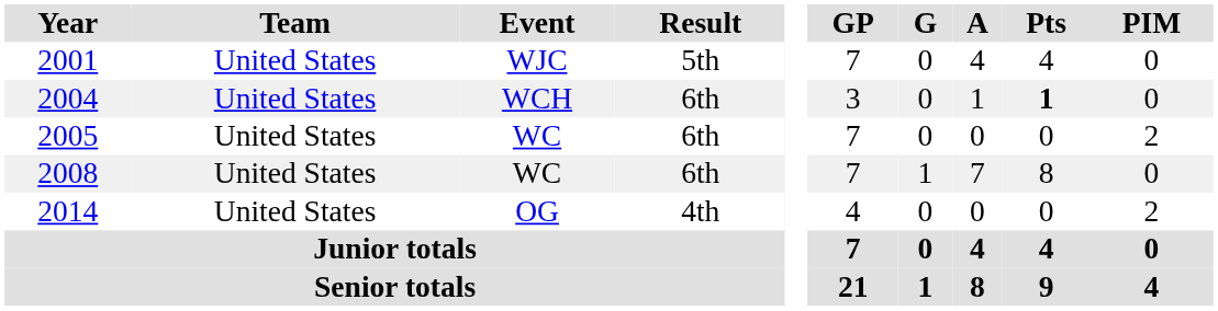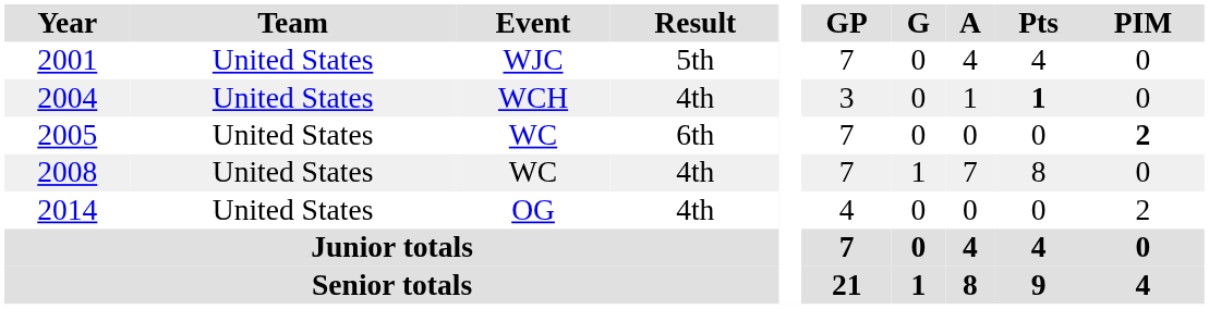 <table border="0" cellpadding="1" cellspacing="0" style="text-align:center; width:40em">
 <tr ALIGN="center" bgcolor="#e0e0e0">
 <th>Year</th>
 <th>Team</th>
 <th>Event</th>
 <th>Result</th>
 <th rowspan="99" bgcolor="#ffffff"> </th>
 <th>GP</th>
 <th>G</th>
 <th>A</th>
 <th>Pts</th>
 <th>PIM</th>
 </tr>
 <tr>
 <td><a href='#'>2001</a></td>
 <td><a href='#'>United States</a></td>
 <td><a href='#'>WJC</a></td>
 <td>5th</td>
 <td>7</td>
 <td>0</td>
 <td>4</td>
 <td>4</td>
 <td>0</td>
 </tr>
 <tr bgcolor="#f0f0f0">
 <td><a href='#'>2004</a></td>
 <td><a href='#'>United States</a></td>
 <td><a href='#'>WCH</a></td>
-<td>6th</td>
+<td>4th</td>
 <td>3</td>
 <td>0</td>
 <td>1</td>
 <td><strong>1</strong></td>
 <td>0</td>
 </tr>
 <tr>
 <td><a href='#'>2005</a></td>
 <td>United States</td>
 <td><a href='#'>WC</a></td>
 <td>6th</td>
 <td>7</td>
 <td>0</td>
 <td>0</td>
 <td>0</td>
-<td>2</td>
+<td><strong>2</strong></td>
 </tr>
 <tr bgcolor="#f0f0f0">
 <td><a href='#'>2008</a></td>
 <td>United States</td>
 <td>WC</td>
-<td>6th</td>
+<td>4th</td>
 <td>7</td>
 <td>1</td>
 <td>7</td>
 <td>8</td>
 <td>0</td>
 </tr>
 <tr>
 <td><a href='#'>2014</a></td>
 <td>United States</td>
 <td><a href='#'>OG</a></td>
 <td>4th</td>
 <td>4</td>
 <td>0</td>
 <td>0</td>
 <td>0</td>
 <td>2</td>
 </tr>
 <tr bgcolor="#e0e0e0">
 <th colspan=4>Junior totals</th>
 <th>7</th>
 <th>0</th>
 <th>4</th>
 <th>4</th>
 <th>0</th>
 </tr>
 <tr bgcolor="#e0e0e0">
 <th colspan=4>Senior totals</th>
 <th>21</th>
 <th>1</th>
 <th>8</th>
 <th>9</th>
 <th>4</th>
 </tr>
 </table>
